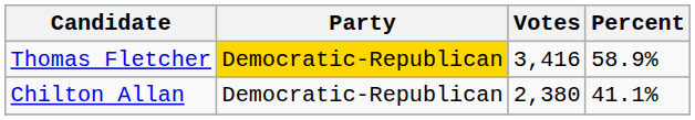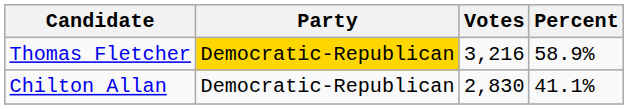 <table class=wikitable>
 <tr>
 <th>Candidate</th>
 <th>Party</th>
 <th>Votes</th>
 <th>Percent</th>
 </tr>
 <tr>
 <td><a href='#'>Thomas Fletcher</a></td>
 <td style="background: gold;">Democratic-Republican</td>
-<td>3,416</td>
+<td>3,216</td>
 <td>58.9%</td>
 </tr>
 <tr>
 <td><a href='#'>Chilton Allan</a></td>
 <td>Democratic-Republican</td>
-<td>2,380</td>
+<td>2,830</td>
 <td>41.1%</td>
 </tr>
 </table>
